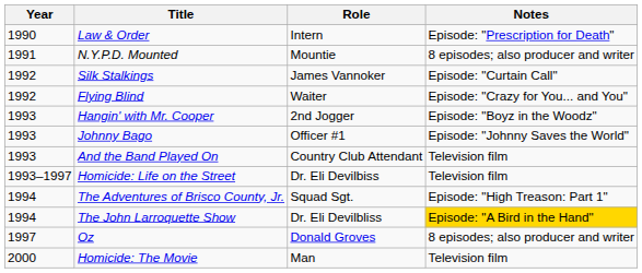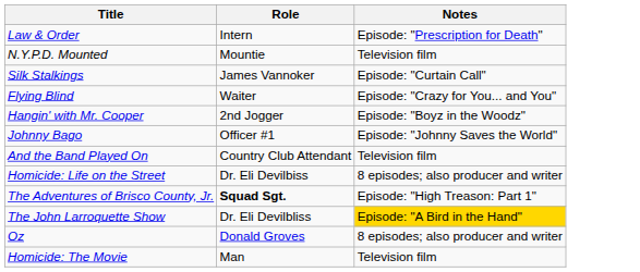 <table class="wikitable sortable">
 <tr>
-<th>Year</th>
 <th>Title</th>
 <th>Role</th>
 <th>Notes</th>
 </tr>
 <tr>
-<td>1990</td>
 <td><em><a href='#'>Law & Order</a></em></td>
 <td>Intern</td>
 <td>Episode: "<a href='#'>Prescription for Death</a>"</td>
 </tr>
 <tr>
-<td>1991</td>
 <td><em>N.Y.P.D. Mounted</em></td>
 <td>Mountie</td>
-<td>8 episodes; also producer and writer</td>
+<td>Television film</td>
 </tr>
 <tr>
-<td>1992</td>
 <td><em><a href='#'>Silk Stalkings</a></em></td>
 <td>James Vannoker</td>
 <td>Episode: "Curtain Call"</td>
 </tr>
 <tr>
-<td>1992</td>
 <td><a href='#'><em>Flying Blind</em></a></td>
 <td>Waiter</td>
 <td>Episode: "Crazy for You... and You"</td>
 </tr>
 <tr>
-<td>1993</td>
 <td><em><a href='#'>Hangin' with Mr. Cooper</a></em></td>
 <td>2nd Jogger</td>
 <td>Episode: "Boyz in the Woodz"</td>
 </tr>
 <tr>
-<td>1993</td>
 <td><em><a href='#'>Johnny Bago</a></em></td>
 <td>Officer #1</td>
 <td>Episode: "Johnny Saves the World"</td>
 </tr>
 <tr>
-<td>1993</td>
 <td><a href='#'><em>And the Band Played On</em></a></td>
 <td>Country Club Attendant</td>
 <td>Television film</td>
 </tr>
 <tr>
-<td>1993–1997</td>
 <td><em><a href='#'>Homicide: Life on the Street</a></em></td>
 <td>Dr. Eli Devilbiss</td>
-<td>Television film</td>
+<td>8 episodes; also producer and writer</td>
 </tr>
 <tr>
-<td>1994</td>
 <td><em><a href='#'>The Adventures of Brisco County, Jr.</a></em></td>
-<td>Squad Sgt.</td>
+<td><strong>Squad Sgt.</strong></td>
 <td>Episode: "High Treason: Part 1"</td>
 </tr>
 <tr>
-<td>1994</td>
 <td><em><a href='#'>The John Larroquette Show</a></em></td>
 <td>Dr. Eli Devilbliss</td>
 <td style="background: gold;">Episode: "A Bird in the Hand"</td>
 </tr>
 <tr>
-<td>1997</td>
 <td><a href='#'><em>Oz</em></a></td>
 <td><a href='#'>Donald Groves</a></td>
 <td>8 episodes; also producer and writer</td>
 </tr>
 <tr>
-<td>2000</td>
 <td><em><a href='#'>Homicide: The Movie</a></em></td>
 <td>Man</td>
 <td>Television film</td>
 </tr>
 </table>
